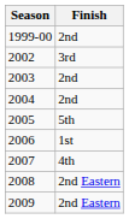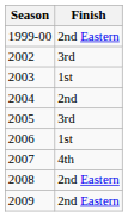 <table class="wikitable">
 <tr>
 <th>Season</th>
 <th>Finish</th>
 </tr>
 <tr>
 <td>1999-00</td>
-<td>2nd</td>
+<td>2nd <a href='#'>Eastern</a></td>
 </tr>
 <tr>
 <td>2002</td>
 <td>3rd</td>
 </tr>
 <tr>
 <td>2003</td>
-<td>2nd</td>
+<td>1st</td>
 </tr>
 <tr>
 <td>2004</td>
 <td>2nd</td>
 </tr>
 <tr>
 <td>2005</td>
-<td>5th</td>
+<td>3rd</td>
 </tr>
 <tr>
 <td>2006</td>
 <td>1st</td>
 </tr>
 <tr>
 <td>2007</td>
 <td>4th</td>
 </tr>
 <tr>
 <td>2008</td>
 <td>2nd <a href='#'>Eastern</a></td>
 </tr>
 <tr>
 <td>2009</td>
 <td>2nd <a href='#'>Eastern</a></td>
 </tr>
 </table>
